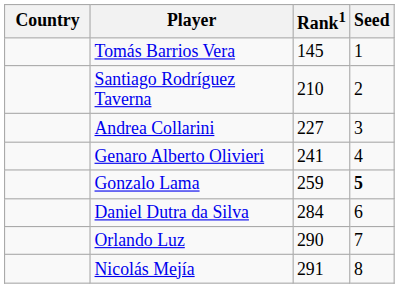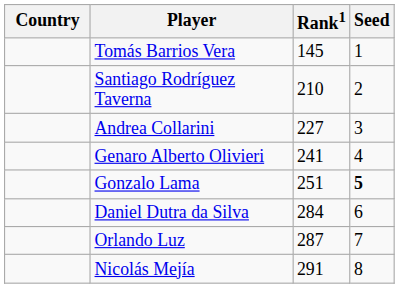 <table class="sortable wikitable">
 <tr>
 <th width="70">Country</th>
 <th width="175">Player</th>
 <th>Rank<sup>1</sup></th>
 <th>Seed</th>
 </tr>
 <tr>
 <td></td>
 <td><a href='#'>Tomás Barrios Vera</a></td>
 <td>145</td>
 <td>1</td>
 </tr>
 <tr>
 <td></td>
 <td><a href='#'>Santiago Rodríguez Taverna</a></td>
 <td>210</td>
 <td>2</td>
 </tr>
 <tr>
 <td></td>
 <td><a href='#'>Andrea Collarini</a></td>
 <td>227</td>
 <td>3</td>
 </tr>
 <tr>
 <td></td>
 <td><a href='#'>Genaro Alberto Olivieri</a></td>
 <td>241</td>
 <td>4</td>
 </tr>
 <tr>
 <td></td>
 <td><a href='#'>Gonzalo Lama</a></td>
-<td>259</td>
+<td>251</td>
 <td><strong>5</strong></td>
 </tr>
 <tr>
 <td></td>
 <td><a href='#'>Daniel Dutra da Silva</a></td>
 <td>284</td>
 <td>6</td>
 </tr>
 <tr>
 <td></td>
 <td><a href='#'>Orlando Luz</a></td>
-<td>290</td>
+<td>287</td>
 <td>7</td>
 </tr>
 <tr>
 <td></td>
 <td><a href='#'>Nicolás Mejía</a></td>
 <td>291</td>
 <td>8</td>
 </tr>
 </table>
